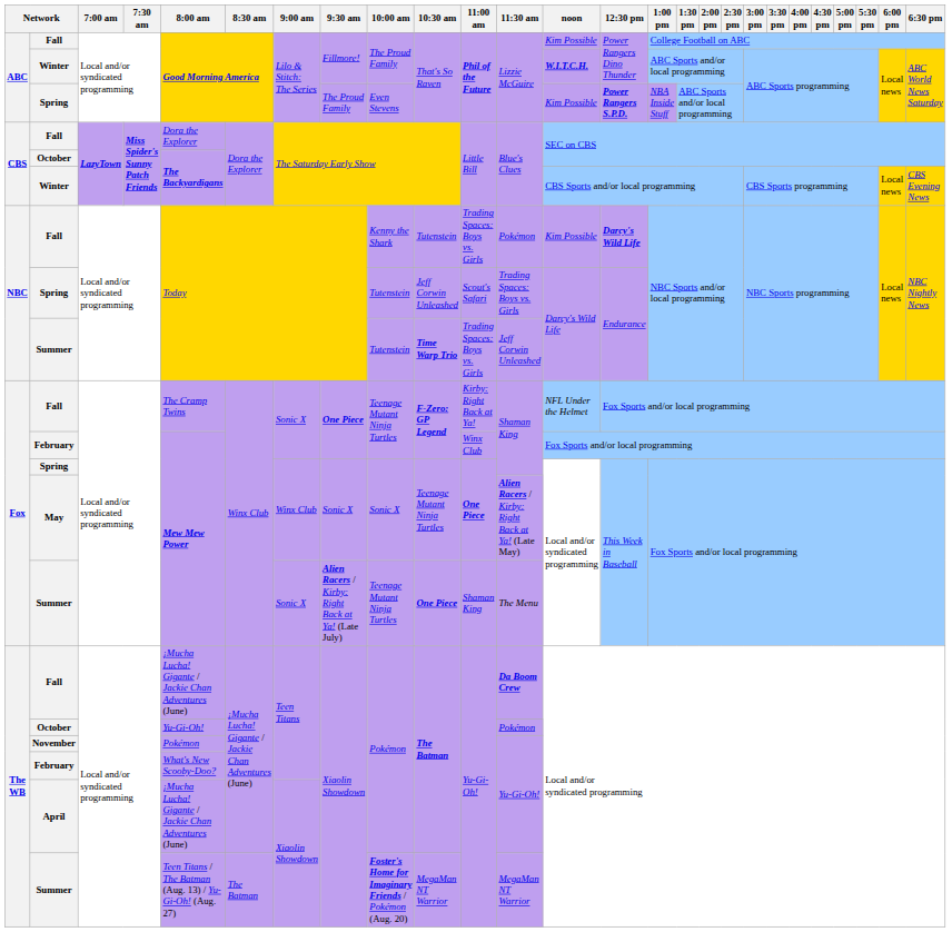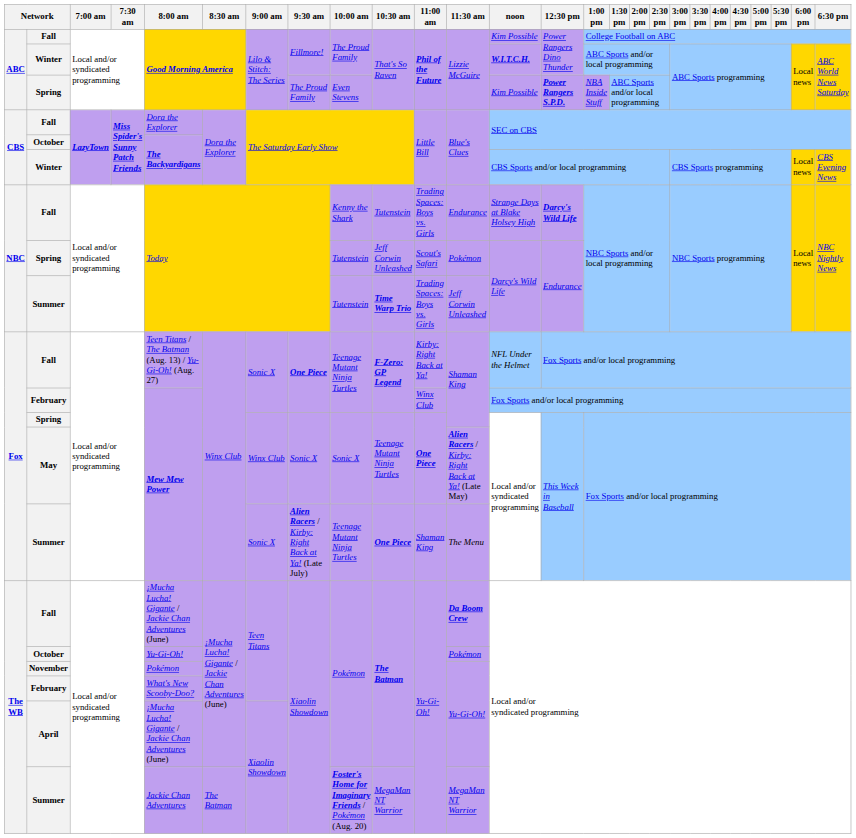 <table class=wikitable style="font-size:90%">
 <tr>
 <th width="1.5%" bgcolor="#C0C0C0" colspan="2">Network</th>
 <th width="4%" bgcolor="#C0C0C0">7:00 am</th>
 <th width="4%" bgcolor="#C0C0C0">7:30 am</th>
 <th width="4%" bgcolor="#C0C0C0">8:00 am</th>
 <th width="4%" bgcolor="#C0C0C0">8:30 am</th>
 <th width="4%" bgcolor="#C0C0C0">9:00 am</th>
 <th width="4%" bgcolor="#C0C0C0">9:30 am</th>
 <th width="4%" bgcolor="#C0C0C0">10:00 am</th>
 <th width="4%" bgcolor="#C0C0C0">10:30 am</th>
 <th width="4%" bgcolor="#C0C0C0">11:00 am</th>
 <th width="4%" bgcolor="#C0C0C0">11:30 am</th>
 <th width="4%" bgcolor="#C0C0C0">noon</th>
 <th width="4%" bgcolor="#C0C0C0">12:30 pm</th>
 <th width="4%" bgcolor="#C0C0C0">1:00 pm</th>
 <th width="4%" bgcolor="#C0C0C0">1:30 pm</th>
 <th width="4%" bgcolor="#C0C0C0">2:00 pm</th>
 <th width="4%" bgcolor="#C0C0C0">2:30 pm</th>
 <th width="4%" bgcolor="#C0C0C0">3:00 pm</th>
 <th width="4%" bgcolor="#C0C0C0">3:30 pm</th>
 <th width="4%" bgcolor="#C0C0C0">4:00 pm</th>
 <th width="4%" bgcolor="#C0C0C0">4:30 pm</th>
 <th width="4%" bgcolor="#C0C0C0">5:00 pm</th>
 <th width="4%" bgcolor="#C0C0C0">5:30 pm</th>
 <th width="4%" bgcolor="#C0C0C0">6:00 pm</th>
 <th width="4%" bgcolor="#C0C0C0">6:30 pm</th>
 </tr>
 <tr>
 <th bgcolor="#C0C0C0" rowspan="3"><a href='#'>ABC</a></th>
 <th>Fall</th>
 <td bgcolor="white" colspan="2" rowspan="3">Local and/or<br>syndicated<br>programming</td>
 <td bgcolor="gold" colspan="2" rowspan="3"><strong><em><a href='#'>Good Morning America</a></em></strong></td>
 <td bgcolor="bf9fef" rowspan="3"><em><a href='#'>Lilo & Stitch: The Series</a></em></td>
 <td bgcolor="bf9fef" rowspan="2"><em><a href='#'>Fillmore!</a></em></td>
 <td bgcolor="bf9fef" rowspan="2"><em><a href='#'>The Proud Family</a></em></td>
 <td bgcolor="bf9fef" rowspan="3"><em><a href='#'>That's So Raven</a></em></td>
 <td bgcolor="bf9fef" rowspan="3"><strong><em><a href='#'>Phil of the Future</a></em></strong></td>
 <td bgcolor="bf9fef" rowspan="3"><em><a href='#'>Lizzie McGuire</a></em></td>
 <td bgcolor="bf9fef" rowspan="1"><em><a href='#'>Kim Possible</a></em></td>
 <td bgcolor="bf9fef" rowspan="2"><em><a href='#'>Power Rangers Dino Thunder</a></em></td>
 <td bgcolor="99ccff" colspan="12" rowspan="1"><a href='#'>College Football on ABC</a></td>
 </tr>
 <tr>
 <th>Winter</th>
 <td bgcolor="bf9fef" rowspan="1"><strong><em><a href='#'>W.I.T.C.H.</a></em></strong></td>
 <td bgcolor="99ccff" colspan="4" rowspan="1"><a href='#'>ABC Sports</a> and/or local programming</td>
 <td bgcolor="99ccff" colspan="6" rowspan="2"><a href='#'>ABC Sports</a> programming</td>
 <td bgcolor="gold" rowspan="2">Local news</td>
 <td bgcolor="gold" rowspan="2"><em><a href='#'>ABC World News Saturday</a></em></td>
 </tr>
 <tr>
 <th>Spring</th>
 <td bgcolor="bf9fef" rowspan="1"><em><a href='#'>The Proud Family</a></em></td>
 <td bgcolor="bf9fef" rowspan="1"><em><a href='#'>Even Stevens</a></em></td>
 <td bgcolor="bf9fef" rowspan="1"><em><a href='#'>Kim Possible</a></em></td>
 <td bgcolor="bf9fef" rowspan="1"><strong><em><a href='#'>Power Rangers S.P.D.</a></em></strong></td>
 <td bgcolor=bf9fef><em><a href='#'>NBA Inside Stuff</a></em></td>
 <td bgcolor="99ccff" colspan="3" rowspan="1"><a href='#'>ABC Sports</a> and/or local programming</td>
 </tr>
 <tr>
 <th bgcolor="#C0C0C0" rowspan="3"><a href='#'>CBS</a></th>
 <th>Fall</th>
 <td bgcolor="bf9fef" rowspan="3"><strong><em><a href='#'>LazyTown</a></em></strong></td>
 <td bgcolor="bf9fef" rowspan="3"><strong><em><a href='#'>Miss Spider's Sunny Patch Friends</a></em></strong></td>
 <td bgcolor="bf9fef" rowspan="1"><em><a href='#'>Dora the Explorer</a></em></td>
 <td bgcolor="bf9fef" rowspan="3"><em><a href='#'>Dora the Explorer</a></em></td>
 <td bgcolor="gold" colspan="4" rowspan="3"><em><a href='#'>The Saturday Early Show</a></em></td>
 <td bgcolor="bf9fef" rowspan="3"><em><a href='#'>Little Bill</a></em></td>
 <td bgcolor="bf9fef" rowspan="3"><em><a href='#'>Blue's Clues</a></em></td>
 <td bgcolor="99ccff" rowspan="2" colspan="14"><a href='#'>SEC on CBS</a></td>
 </tr>
 <tr>
 <th>October</th>
 <td bgcolor="bf9fef" rowspan="2"><strong><em><a href='#'>The Backyardigans</a></em></strong></td>
 </tr>
 <tr>
 <th>Winter</th>
 <td bgcolor="99ccff" rowspan="1"colspan="6"><a href='#'>CBS Sports</a> and/or local programming</td>
 <td bgcolor="99ccff" rowspan="1"colspan="6"><a href='#'>CBS Sports</a> programming</td>
 <td bgcolor="gold"rowspan="1">Local news</td>
 <td bgcolor="gold"rowspan="1"><em><a href='#'>CBS Evening News</a></em></td>
 </tr>
 <tr>
 <th bgcolor="#C0C0C0" rowspan="3"><a href='#'>NBC</a></th>
 <th>Fall</th>
 <td bgcolor="white" rowspan="3"colspan="2">Local and/or<br>syndicated<br>programming</td>
 <td bgcolor="gold" rowspan="3"colspan="4"><em><a href='#'>Today</a></em></td>
 <td bgcolor="bf9fef"rowspan="1"><em><a href='#'>Kenny the Shark</a></em></td>
 <td bgcolor="bf9fef"rowspan="1"><em><a href='#'>Tutenstein</a></em></td>
 <td bgcolor="bf9fef"rowspan="1"><em><a href='#'>Trading Spaces: Boys vs. Girls</a></em></td>
-<td bgcolor="bf9fef" rowspan="1"><em><a href='#'>Pokémon</a></em></td>
-<td bgcolor="bf9fef" rowspan="1"><em><a href='#'>Kim Possible</a></em></td>
+<td bgcolor="bf9fef"rowspan="1"><em><a href='#'>Endurance</a></em></td>
+<td bgcolor="bf9fef"rowspan="1"><em><a href='#'>Strange Days at Blake Holsey High</a></em></td>
 <td bgcolor="bf9fef"rowspan="1"><strong><em><a href='#'>Darcy's Wild Life</a></em></strong></td>
 <td bgcolor="99ccff" rowspan="3"colspan="4"><a href='#'>NBC Sports</a> and/or local programming</td>
 <td bgcolor="99ccff" rowspan="3"colspan="6"><a href='#'>NBC Sports</a> programming</td>
 <td bgcolor="gold"rowspan="3">Local news</td>
 <td bgcolor="gold"rowspan="3"><em><a href='#'>NBC Nightly News</a></em></td>
 </tr>
 <tr>
 <th>Spring</th>
 <td bgcolor="bf9fef"rowspan="1"><em><a href='#'>Tutenstein</a></em></td>
 <td bgcolor="bf9fef"rowspan="1"><em><a href='#'>Jeff Corwin Unleashed</a></em></td>
 <td bgcolor="bf9fef"rowspan="1"><em><a href='#'>Scout's Safari</a></em></td>
-<td bgcolor="bf9fef"rowspan="1"><em><a href='#'>Trading Spaces: Boys vs. Girls</a></em></td>
+<td bgcolor="bf9fef" rowspan="1"><em><a href='#'>Pokémon</a></em></td>
 <td bgcolor="bf9fef"rowspan="2"><em><a href='#'>Darcy's Wild Life</a></em></td>
 <td bgcolor="bf9fef"rowspan="2"><em><a href='#'>Endurance</a></em></td>
 </tr>
 <tr>
 <th>Summer</th>
 <td bgcolor="bf9fef"rowspan="1"><em><a href='#'>Tutenstein</a></em></td>
 <td bgcolor="bf9fef"rowspan="1"><strong><em><a href='#'>Time Warp Trio</a></em></strong></td>
 <td bgcolor="bf9fef"rowspan="1"><em><a href='#'>Trading Spaces: Boys vs. Girls</a></em></td>
 <td bgcolor="bf9fef"rowspan="1"><em><a href='#'>Jeff Corwin Unleashed</a></em></td>
 </tr>
 <tr>
 <th bgcolor="#C0C0C0" rowspan="5"><a href='#'>Fox</a></th>
 <th>Fall</th>
 <td bgcolor="white" colspan="2" rowspan="5">Local and/or<br>syndicated<br>programming</td>
-<td bgcolor="bf9fef" rowspan="1"><em><a href='#'>The Cramp Twins</a></em></td>
+<td bgcolor="bf9fef" rowspan="1"><em><a href='#'>Teen Titans</a></em> / <em><a href='#'>The Batman</a></em> (Aug. 13) / <em><a href='#'>Yu-Gi-Oh!</a></em> (Aug. 27)</td>
 <td bgcolor="bf9fef" rowspan="5"><em><a href='#'>Winx Club</a></em></td>
 <td bgcolor="bf9fef" rowspan="2"><em><a href='#'>Sonic X</a></em></td>
 <td bgcolor="bf9fef" rowspan="2"><strong><em><a href='#'>One Piece</a></em></strong></td>
 <td bgcolor="bf9fef" rowspan="2"><em><a href='#'>Teenage Mutant Ninja Turtles</a></em></td>
 <td bgcolor="bf9fef" rowspan="2"><strong><em><a href='#'>F-Zero: GP Legend</a></em></strong></td>
 <td bgcolor="bf9fef" rowspan="1"><em><a href='#'>Kirby: Right Back at Ya!</a></em></td>
 <td bgcolor="bf9fef" rowspan="3"><em><a href='#'>Shaman King</a></em></td>
 <td bgcolor="99ccff" rowspan="1"><em>NFL Under the Helmet</em></td>
 <td bgcolor="99ccff" rowspan="1"colspan="13"><a href='#'>Fox Sports</a> and/or local programming</td>
 </tr>
 <tr>
 <th>February</th>
 <td bgcolor="bf9fef" rowspan="4"><strong><em><a href='#'>Mew Mew Power</a></em></strong></td>
 <td bgcolor="bf9fef" rowspan="1"><em><a href='#'>Winx Club</a></em></td>
 <td bgcolor="99ccff" rowspan="1"colspan="14"><a href='#'>Fox Sports</a> and/or local programming</td>
 </tr>
 <tr>
 <th>Spring</th>
 <td bgcolor="bf9fef" rowspan="2"><em><a href='#'>Winx Club</a></em></td>
 <td bgcolor="bf9fef" rowspan="2"><em><a href='#'>Sonic X</a></em></td>
 <td bgcolor="bf9fef" rowspan="2"><em><a href='#'>Sonic X</a></em></td>
 <td bgcolor="bf9fef" rowspan="2"><em><a href='#'>Teenage Mutant Ninja Turtles</a></em></td>
 <td bgcolor="bf9fef" rowspan="2"><strong><em><a href='#'>One Piece</a></em></strong></td>
 <td bgcolor="white" colspan="1" rowspan="3">Local and/or<br>syndicated<br>programming</td>
 <td bgcolor="99ccff" rowspan="3"><em><a href='#'>This Week in Baseball</a></em></td>
 <td bgcolor="99ccff" rowspan="3"colspan="12"><a href='#'>Fox Sports</a> and/or local programming</td>
 </tr>
 <tr>
 <th>May</th>
 <td bgcolor="bf9fef" rowspan="1"><strong><em><a href='#'>Alien Racers</a></em></strong> / <em><a href='#'>Kirby: Right Back at Ya!</a></em> (Late May)</td>
 </tr>
 <tr>
 <th>Summer</th>
 <td bgcolor="bf9fef" rowspan="1"><em><a href='#'>Sonic X</a></em></td>
 <td bgcolor="bf9fef" rowspan="1"><strong><em><a href='#'>Alien Racers</a></em></strong> / <em><a href='#'>Kirby: Right Back at Ya!</a></em> (Late July)</td>
 <td bgcolor="bf9fef" rowspan="1"><em><a href='#'>Teenage Mutant Ninja Turtles</a></em></td>
 <td bgcolor="bf9fef" rowspan="1"><strong><em><a href='#'>One Piece</a></em></strong></td>
 <td bgcolor="bf9fef" rowspan="1"><em><a href='#'>Shaman King</a></em></td>
 <td bgcolor="bf9fef" rowspan="1"><em>The Menu</em></td>
 </tr>
 <tr>
 <th bgcolor="#C0C0C0" rowspan="6"><a href='#'>The WB</a></th>
 <th>Fall</th>
 <td bgcolor="white" colspan="2" rowspan="6">Local and/or<br>syndicated programming</td>
 <td bgcolor="bf9fef" rowspan="1"><em><a href='#'>¡Mucha Lucha! Gigante</a></em> / <em><a href='#'>Jackie Chan Adventures</a></em> (June)</td>
 <td bgcolor="bf9fef" rowspan="5"><em><a href='#'>¡Mucha Lucha! Gigante</a></em> / <em><a href='#'>Jackie Chan Adventures</a></em> (June)</td>
 <td bgcolor="bf9fef" rowspan="4"><em><a href='#'>Teen Titans</a></em></td>
 <td bgcolor="bf9fef" rowspan="6"><em><a href='#'>Xiaolin Showdown</a></em></td>
 <td rowspan="5" bgcolor="bf9fef"><em><a href='#'>Pokémon</a></em></td>
 <td bgcolor="bf9fef" rowspan="5"><strong><em><a href='#'>The Batman</a></em></strong></td>
 <td rowspan="6" bgcolor="bf9fef"><em><a href='#'>Yu-Gi-Oh!</a></em></td>
 <td bgcolor="bf9fef" rowspan="1"><strong><em><a href='#'>Da Boom Crew</a></em></strong></td>
 <td bgcolor="white" colspan="18" rowspan="6">Local and/or<br>syndicated programming</td>
 </tr>
 <tr>
 <th>October</th>
 <td bgcolor="bf9fef" rowspan="1"><em><a href='#'>Yu-Gi-Oh!</a></em></td>
 <td bgcolor="bf9fef" rowspan="1"><em><a href='#'>Pokémon</a></em></td>
 </tr>
 <tr>
 <th>November</th>
 <td bgcolor="bf9fef" rowspan="1"><em><a href='#'>Pokémon</a></em></td>
 <td bgcolor="bf9fef" rowspan="3"><em><a href='#'>Yu-Gi-Oh!</a></em></td>
 </tr>
 <tr>
 <th>February</th>
 <td bgcolor="bf9fef" rowspan="1"><em><a href='#'>What's New Scooby-Doo?</a></em></td>
 </tr>
 <tr>
 <th>April</th>
 <td bgcolor="bf9fef" rowspan="1"><em><a href='#'>¡Mucha Lucha! Gigante</a></em> / <em><a href='#'>Jackie Chan Adventures</a></em> (June)</td>
 <td bgcolor="bf9fef" rowspan="2"><em><a href='#'>Xiaolin Showdown</a></em></td>
 </tr>
 <tr>
 <th>Summer</th>
-<td bgcolor="bf9fef" rowspan="1"><em><a href='#'>Teen Titans</a></em> / <em><a href='#'>The Batman</a></em> (Aug. 13) / <em><a href='#'>Yu-Gi-Oh!</a></em> (Aug. 27)</td>
+<td bgcolor="bf9fef" rowspan="1"><em><a href='#'>Jackie Chan Adventures</a></em></td>
 <td bgcolor="bf9fef" rowspan="1"><em><a href='#'>The Batman</a></em></td>
 <td bgcolor="bf9fef" rowspan="1"><strong><em><a href='#'>Foster's Home for Imaginary Friends</a></em></strong> / <em><a href='#'>Pokémon</a></em> (Aug. 20)</td>
 <td bgcolor="bf9fef" rowspan="1"><em><a href='#'>MegaMan NT Warrior</a></em></td>
 <td bgcolor="bf9fef" rowspan="1"><em><a href='#'>MegaMan NT Warrior</a></em></td>
 </tr>
 </table>
